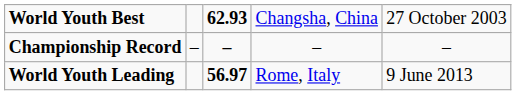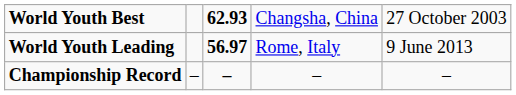 <table class="wikitable">
 <tr>
 <td><strong>World Youth Best</strong></td>
 <td></td>
 <td><strong>62.93</strong></td>
 <td><a href='#'>Changsha</a>, <a href='#'>China</a></td>
 <td>27 October 2003</td>
 </tr>
 <tr>
+<td><strong>World Youth Leading</strong></td>
+<td></td>
+<td><strong>56.97</strong></td>
+<td><a href='#'>Rome</a>, <a href='#'>Italy</a></td>
+<td>9 June 2013</td>
+</tr>
+<tr>
 <td><strong>Championship Record</strong></td>
 <td align=center>–</td>
 <td align=center><strong>–</strong></td>
 <td align=center>–</td>
 <td align=center>–</td>
 </tr>
-<tr>
-<td><strong>World Youth Leading</strong></td>
-<td></td>
-<td><strong>56.97</strong></td>
-<td><a href='#'>Rome</a>, <a href='#'>Italy</a></td>
-<td>9 June 2013</td>
-</tr>
 </table>
